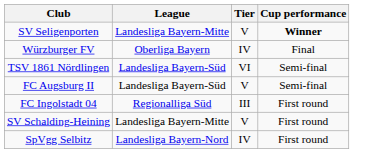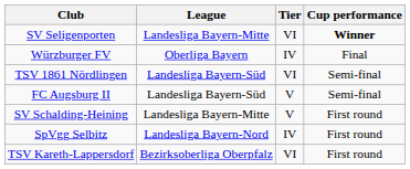 <table class="wikitable">
 <tr>
 <th>Club</th>
 <th>League</th>
 <th>Tier</th>
 <th>Cup performance</th>
 </tr>
 <tr align="center">
 <td><a href='#'>SV Seligenporten</a></td>
 <td><a href='#'>Landesliga Bayern-Mitte</a></td>
-<td>V</td>
+<td>VI</td>
 <td><strong>Winner</strong></td>
 </tr>
 <tr align="center">
 <td><a href='#'>Würzburger FV</a></td>
 <td><a href='#'>Oberliga Bayern</a></td>
 <td>IV</td>
 <td>Final</td>
 </tr>
 <tr align="center">
 <td><a href='#'>TSV 1861 Nördlingen</a></td>
 <td><a href='#'>Landesliga Bayern-Süd</a></td>
 <td>VI</td>
 <td>Semi-final</td>
 </tr>
 <tr align="center">
 <td><a href='#'>FC Augsburg II</a></td>
 <td>Landesliga Bayern-Süd</td>
 <td>V</td>
 <td>Semi-final</td>
 </tr>
 <tr align="center">
-<td><a href='#'>FC Ingolstadt 04</a></td>
-<td><a href='#'>Regionalliga Süd</a></td>
-<td>III</td>
-<td>First round</td>
-</tr>
-<tr align="center">
 <td><a href='#'>SV Schalding-Heining</a></td>
 <td>Landesliga Bayern-Mitte</td>
 <td>V</td>
 <td>First round</td>
 </tr>
 <tr align="center">
 <td><a href='#'>SpVgg Selbitz</a></td>
 <td><a href='#'>Landesliga Bayern-Nord</a></td>
 <td>IV</td>
 <td>First round</td>
 </tr>
+<tr align="center">
+<td><a href='#'>TSV Kareth-Lappersdorf</a></td>
+<td><a href='#'>Bezirksoberliga Oberpfalz</a></td>
+<td>VI</td>
+<td>First round</td>
+</tr>
 </table>
